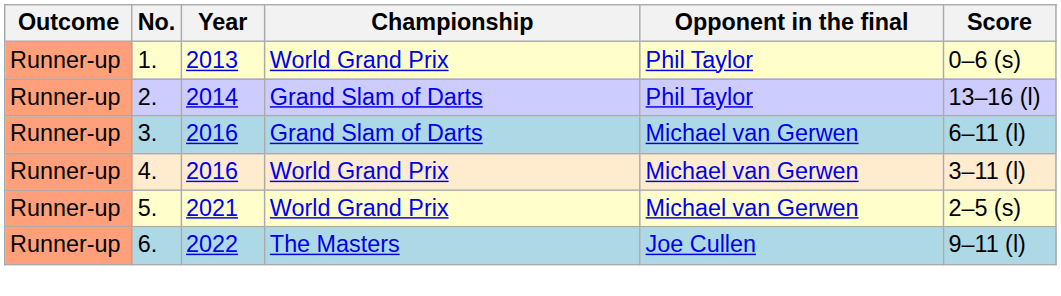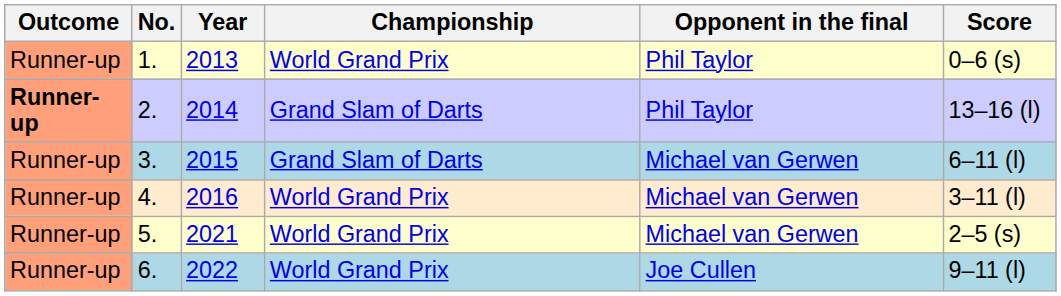 <table class="wikitable">
 <tr>
 <th width="80">Outcome</th>
 <th width="20">No.</th>
 <th width="50">Year</th>
 <th style="width:250px;">Championship</th>
 <th style="width:200px;">Opponent in the final</th>
 <th width="70">Score</th>
 </tr>
 <tr style="background:#ffc;">
 <td style="background:#ffa07a;">Runner-up</td>
 <td>1.</td>
 <td><a href='#'>2013</a></td>
 <td><a href='#'>World Grand Prix</a></td>
 <td> <a href='#'>Phil Taylor</a></td>
 <td>0–6 (s)</td>
 </tr>
 <tr style="background:#ccf;">
-<td style="background:#ffa07a;">Runner-up</td>
+<td style="background:#ffa07a;"><strong>Runner-up</strong></td>
 <td>2.</td>
 <td><a href='#'>2014</a></td>
 <td><a href='#'>Grand Slam of Darts</a></td>
 <td> <a href='#'>Phil Taylor</a></td>
 <td>13–16 (l)</td>
 </tr>
 <tr bgcolor="lightblue">
 <td style="background:#ffa07a;">Runner-up</td>
 <td>3.</td>
-<td><a href='#'>2016</a></td>
+<td><a href='#'>2015</a></td>
 <td><a href='#'>Grand Slam of Darts</a></td>
 <td> <a href='#'>Michael van Gerwen</a></td>
 <td>6–11 (l)</td>
 </tr>
 <tr style="background:#ffebcd;">
 <td style="background:#ffa07a;">Runner-up</td>
 <td>4.</td>
 <td><a href='#'>2016</a></td>
 <td><a href='#'>World Grand Prix</a></td>
 <td> <a href='#'>Michael van Gerwen</a></td>
 <td>3–11 (l)</td>
 </tr>
 <tr style="background:#ffc;">
 <td style="background:#ffa07a;">Runner-up</td>
 <td>5.</td>
 <td><a href='#'>2021</a></td>
 <td><a href='#'>World Grand Prix</a></td>
 <td> <a href='#'>Michael van Gerwen</a></td>
 <td>2–5 (s)</td>
 </tr>
 <tr bgcolor="lightblue">
 <td style="background:#ffa07a;">Runner-up</td>
 <td>6.</td>
 <td><a href='#'>2022</a></td>
-<td><a href='#'>The Masters</a></td>
+<td><a href='#'>World Grand Prix</a></td>
 <td> <a href='#'>Joe Cullen</a></td>
 <td>9–11 (l)</td>
 </tr>
 </table>
